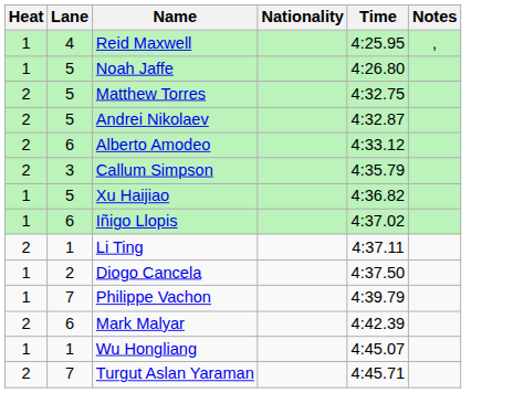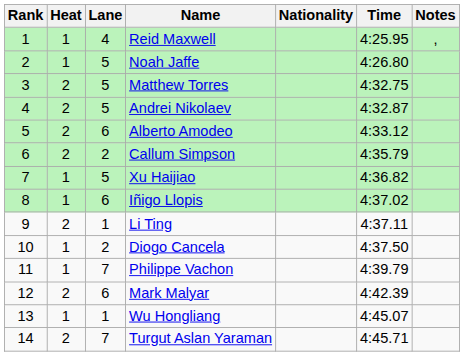 <table class="wikitable sortable" style="text-align:center">
 <tr>
+<th>Rank</th>
 <th>Heat</th>
 <th>Lane</th>
 <th>Name</th>
 <th>Nationality</th>
 <th>Time</th>
 <th>Notes</th>
 </tr>
 <tr bgcolor=bbf3bb>
 <td>1</td>
+<td>1</td>
 <td>4</td>
 <td align=left><a href='#'>Reid Maxwell</a></td>
 <td align=left></td>
 <td>4:25.95</td>
 <td>, </td>
 </tr>
 <tr bgcolor=bbf3bb>
+<td>2</td>
 <td>1</td>
 <td>5</td>
 <td align=left><a href='#'>Noah Jaffe</a></td>
 <td align=left></td>
 <td>4:26.80</td>
 <td></td>
 </tr>
 <tr bgcolor=bbf3bb>
+<td>3</td>
 <td>2</td>
 <td>5</td>
 <td align=left><a href='#'>Matthew Torres</a></td>
 <td align=left></td>
 <td>4:32.75</td>
 <td></td>
 </tr>
 <tr bgcolor=bbf3bb>
+<td>4</td>
 <td>2</td>
 <td>5</td>
 <td align=left><a href='#'>Andrei Nikolaev</a></td>
 <td align=left></td>
 <td>4:32.87</td>
 <td></td>
 </tr>
 <tr bgcolor=bbf3bb>
+<td>5</td>
 <td>2</td>
 <td>6</td>
 <td align=left><a href='#'>Alberto Amodeo</a></td>
 <td align=left></td>
 <td>4:33.12</td>
 <td></td>
 </tr>
 <tr bgcolor=bbf3bb>
+<td>6</td>
 <td>2</td>
-<td>3</td>
+<td>2</td>
 <td align=left><a href='#'>Callum Simpson</a></td>
 <td align=left></td>
 <td>4:35.79</td>
 <td></td>
 </tr>
 <tr bgcolor=bbf3bb>
+<td>7</td>
 <td>1</td>
 <td>5</td>
 <td align=left><a href='#'>Xu Haijiao</a></td>
 <td align=left></td>
 <td>4:36.82</td>
 <td></td>
 </tr>
 <tr bgcolor=bbf3bb>
+<td>8</td>
 <td>1</td>
 <td>6</td>
 <td align=left><a href='#'>Iñigo Llopis</a></td>
 <td align=left></td>
 <td>4:37.02</td>
 <td></td>
 </tr>
 <tr>
+<td>9</td>
 <td>2</td>
 <td>1</td>
 <td align=left><a href='#'>Li Ting</a></td>
 <td align=left></td>
 <td>4:37.11</td>
 <td></td>
 </tr>
 <tr>
+<td>10</td>
 <td>1</td>
 <td>2</td>
 <td align=left><a href='#'>Diogo Cancela</a></td>
 <td align=left></td>
 <td>4:37.50</td>
 <td></td>
 </tr>
 <tr>
+<td>11</td>
 <td>1</td>
 <td>7</td>
 <td align=left><a href='#'>Philippe Vachon</a></td>
 <td align=left></td>
 <td>4:39.79</td>
 <td></td>
 </tr>
 <tr>
+<td>12</td>
 <td>2</td>
 <td>6</td>
 <td align=left><a href='#'>Mark Malyar</a></td>
 <td align=left></td>
 <td>4:42.39</td>
 <td></td>
 </tr>
 <tr>
+<td>13</td>
 <td>1</td>
 <td>1</td>
 <td align=left><a href='#'>Wu Hongliang</a></td>
 <td align=left></td>
 <td>4:45.07</td>
 <td></td>
 </tr>
 <tr>
+<td>14</td>
 <td>2</td>
 <td>7</td>
 <td align=left><a href='#'>Turgut Aslan Yaraman</a></td>
 <td align=left></td>
 <td>4:45.71</td>
 <td></td>
 </tr>
 </table>
